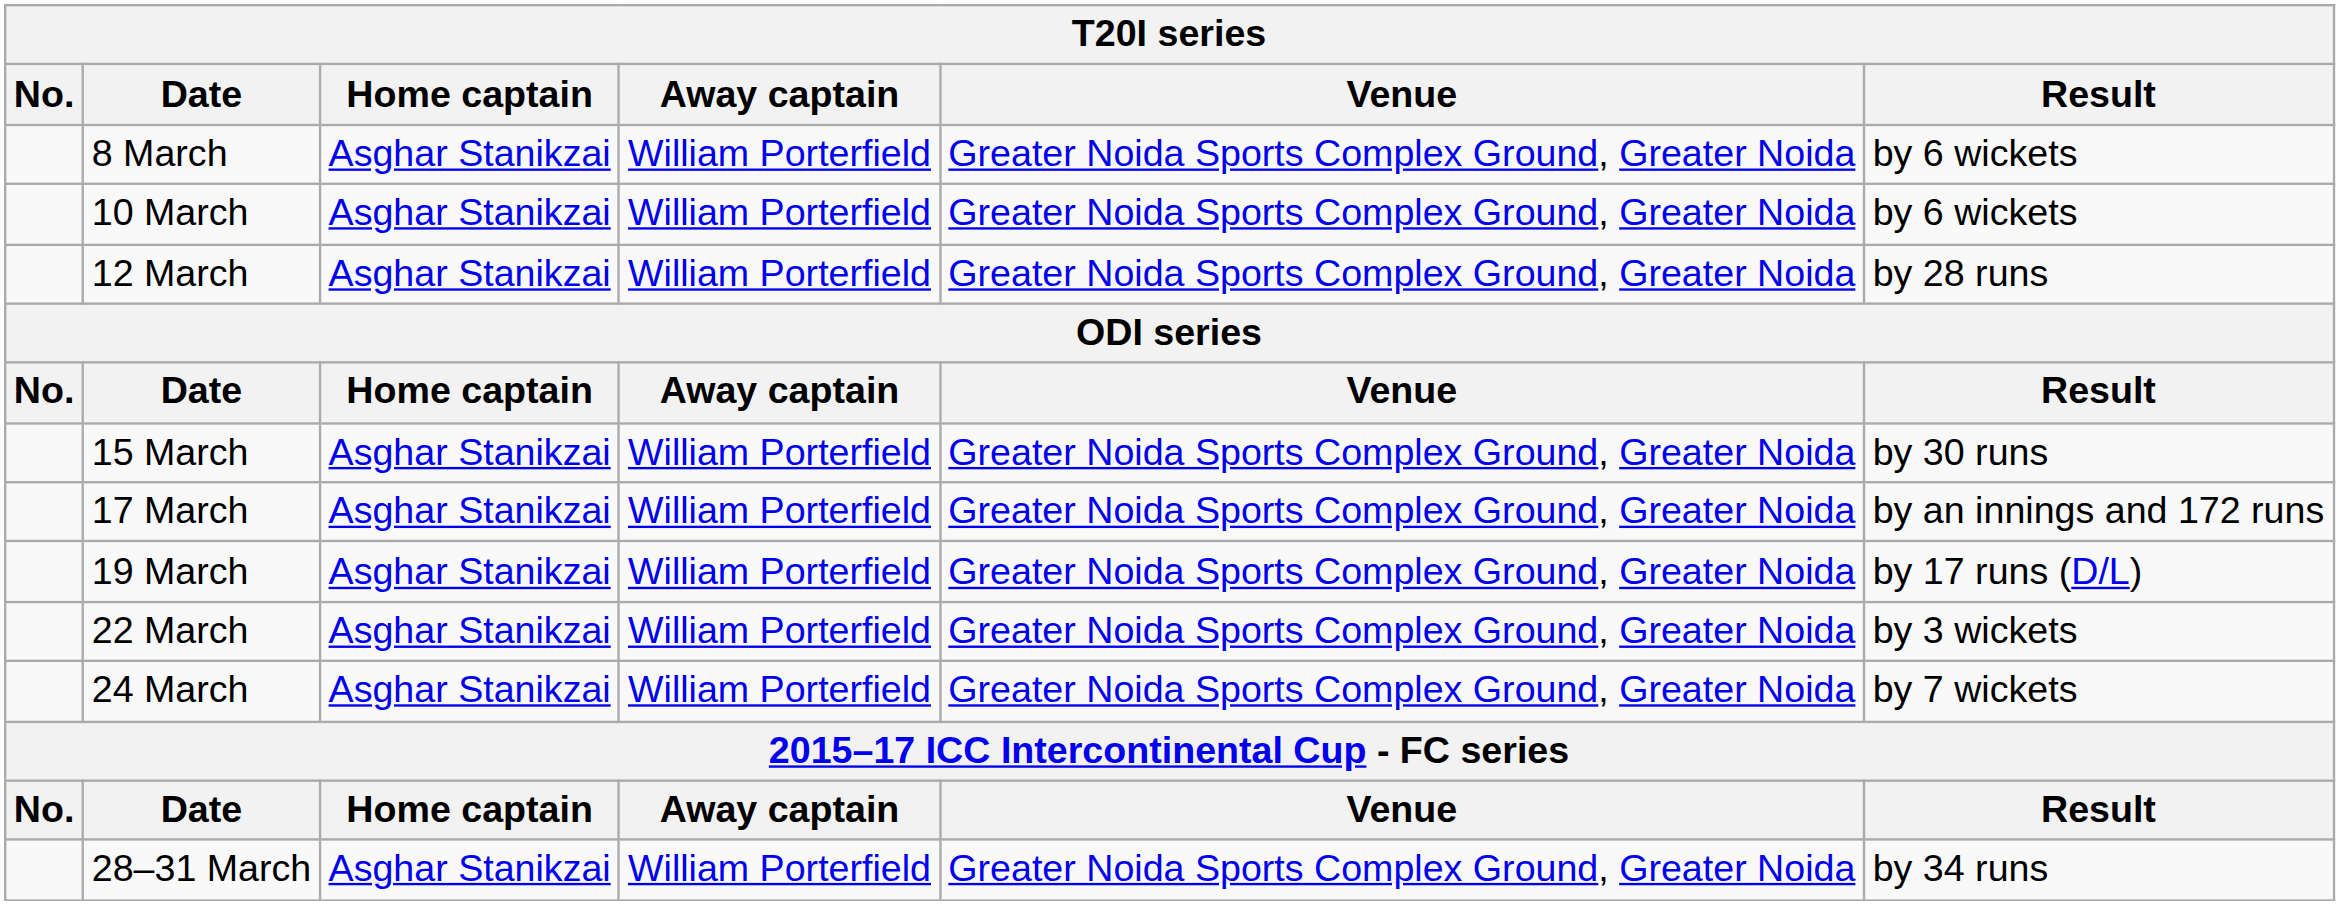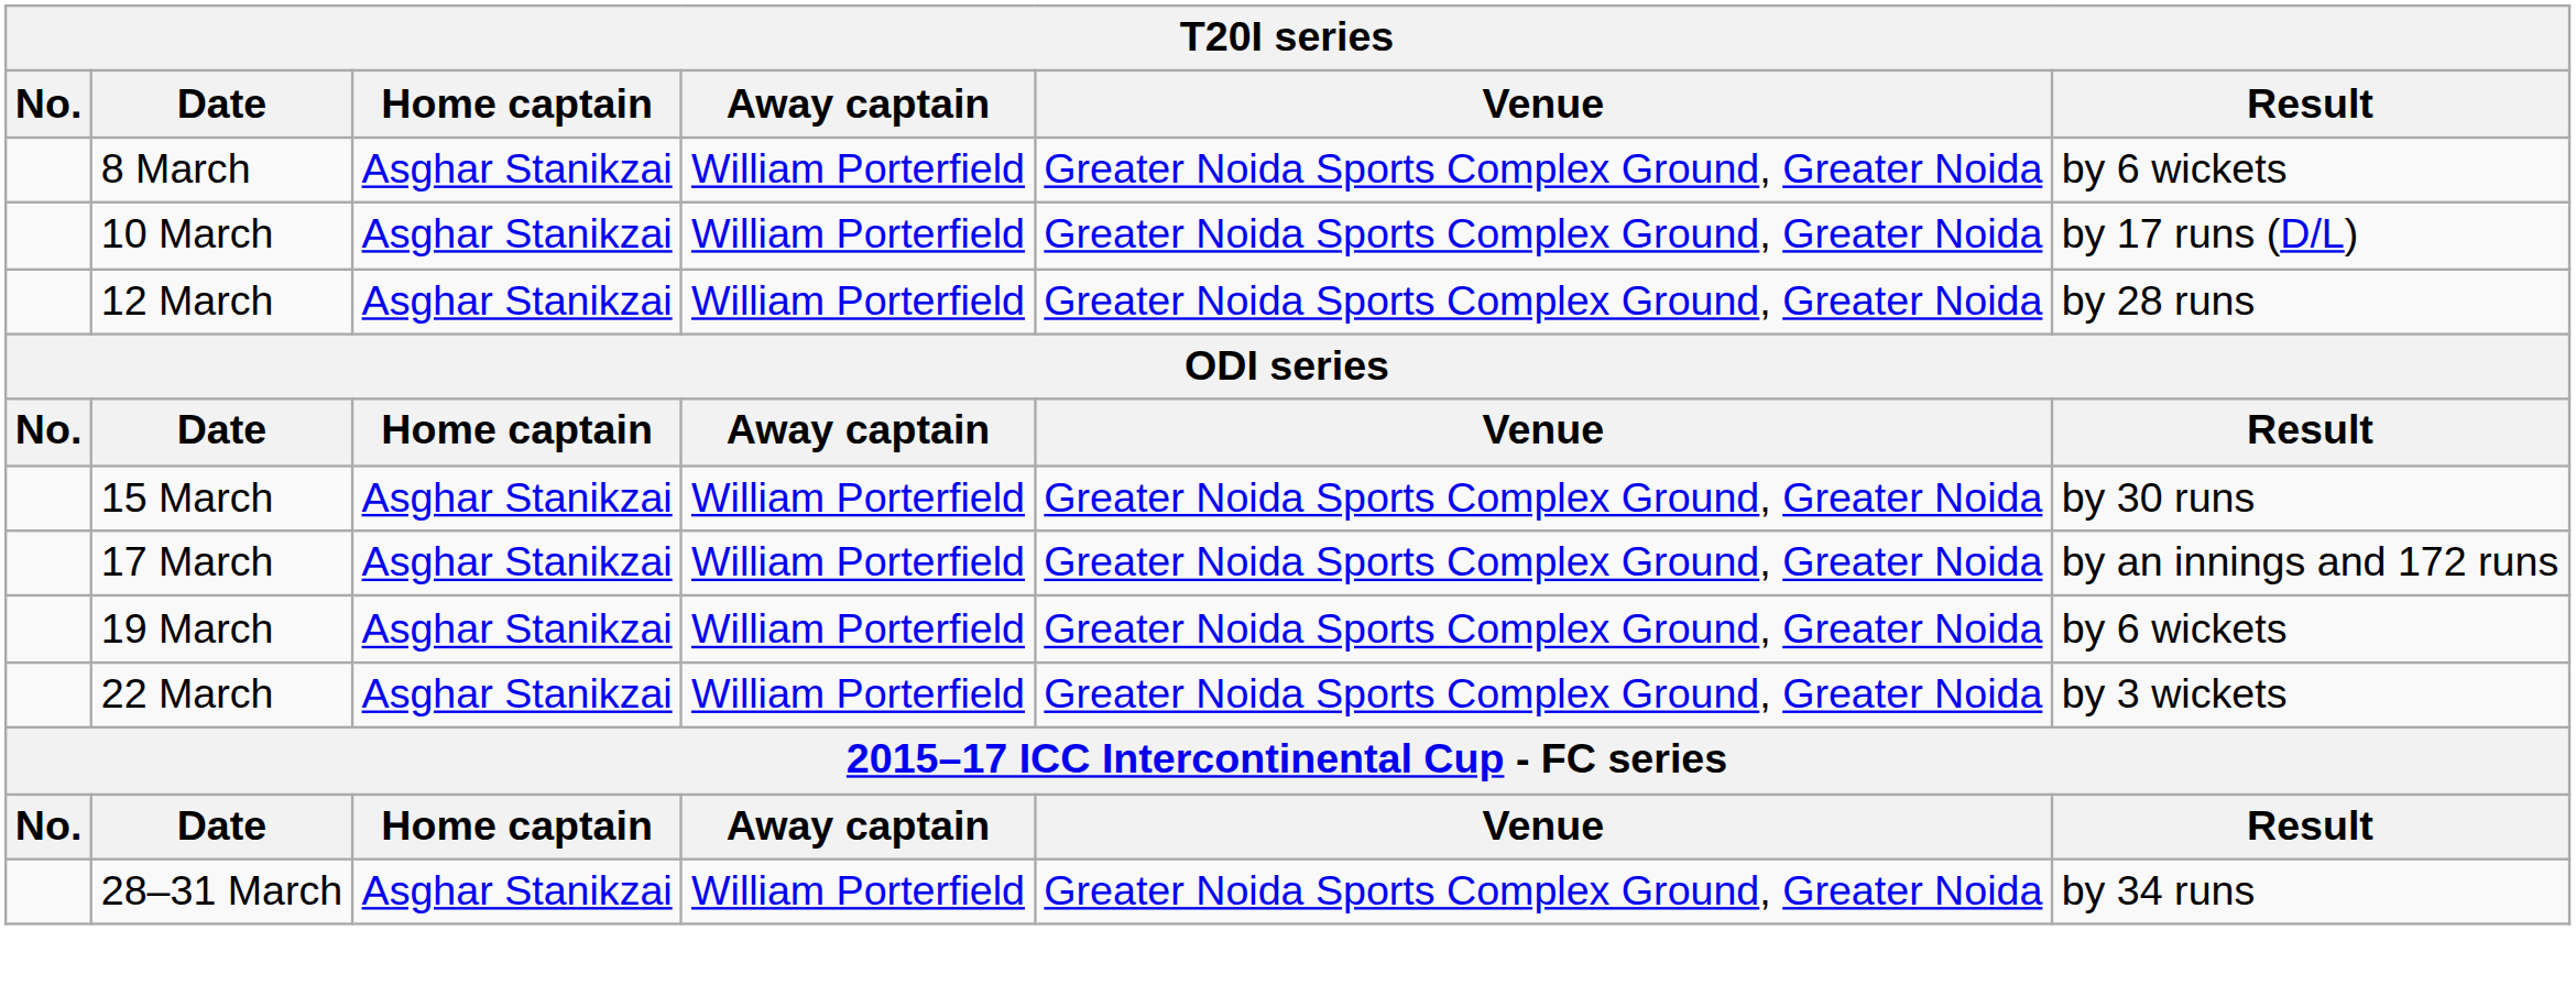 <table class="wikitable">
 <tr>
 <th colspan="6">T20I series</th>
 </tr>
 <tr>
 <th>No.</th>
 <th>Date</th>
 <th>Home captain</th>
 <th>Away captain</th>
 <th>Venue</th>
 <th>Result</th>
 </tr>
 <tr>
 <td></td>
 <td>8 March</td>
 <td><a href='#'>Asghar Stanikzai</a></td>
 <td><a href='#'>William Porterfield</a></td>
 <td><a href='#'>Greater Noida Sports Complex Ground</a>, <a href='#'>Greater Noida</a></td>
 <td> by 6 wickets</td>
 </tr>
 <tr>
 <td></td>
 <td>10 March</td>
 <td><a href='#'>Asghar Stanikzai</a></td>
 <td><a href='#'>William Porterfield</a></td>
 <td><a href='#'>Greater Noida Sports Complex Ground</a>, <a href='#'>Greater Noida</a></td>
-<td> by 6 wickets</td>
+<td> by 17 runs (<a href='#'>D/L</a>)</td>
 </tr>
 <tr>
 <td></td>
 <td>12 March</td>
 <td><a href='#'>Asghar Stanikzai</a></td>
 <td><a href='#'>William Porterfield</a></td>
 <td><a href='#'>Greater Noida Sports Complex Ground</a>, <a href='#'>Greater Noida</a></td>
 <td> by 28 runs</td>
 </tr>
 <tr>
 <th colspan="6">ODI series</th>
 </tr>
 <tr>
 <th>No.</th>
 <th>Date</th>
 <th>Home captain</th>
 <th>Away captain</th>
 <th>Venue</th>
 <th>Result</th>
 </tr>
 <tr>
 <td></td>
 <td>15 March</td>
 <td><a href='#'>Asghar Stanikzai</a></td>
 <td><a href='#'>William Porterfield</a></td>
 <td><a href='#'>Greater Noida Sports Complex Ground</a>, <a href='#'>Greater Noida</a></td>
 <td> by 30 runs</td>
 </tr>
 <tr>
 <td></td>
 <td>17 March</td>
 <td><a href='#'>Asghar Stanikzai</a></td>
 <td><a href='#'>William Porterfield</a></td>
 <td><a href='#'>Greater Noida Sports Complex Ground</a>, <a href='#'>Greater Noida</a></td>
 <td> by an innings and 172 runs</td>
 </tr>
 <tr>
 <td></td>
 <td>19 March</td>
 <td><a href='#'>Asghar Stanikzai</a></td>
 <td><a href='#'>William Porterfield</a></td>
 <td><a href='#'>Greater Noida Sports Complex Ground</a>, <a href='#'>Greater Noida</a></td>
-<td> by 17 runs (<a href='#'>D/L</a>)</td>
+<td> by 6 wickets</td>
 </tr>
 <tr>
 <td></td>
 <td>22 March</td>
 <td><a href='#'>Asghar Stanikzai</a></td>
 <td><a href='#'>William Porterfield</a></td>
 <td><a href='#'>Greater Noida Sports Complex Ground</a>, <a href='#'>Greater Noida</a></td>
 <td> by 3 wickets</td>
-</tr>
-<tr>
-<td></td>
-<td>24 March</td>
-<td><a href='#'>Asghar Stanikzai</a></td>
-<td><a href='#'>William Porterfield</a></td>
-<td><a href='#'>Greater Noida Sports Complex Ground</a>, <a href='#'>Greater Noida</a></td>
-<td> by 7 wickets</td>
 </tr>
 <tr>
 <th colspan="6"><a href='#'>2015–17 ICC Intercontinental Cup</a> - FC series</th>
 </tr>
 <tr>
 <th>No.</th>
 <th>Date</th>
 <th>Home captain</th>
 <th>Away captain</th>
 <th>Venue</th>
 <th>Result</th>
 </tr>
 <tr>
 <td></td>
 <td>28–31 March</td>
 <td><a href='#'>Asghar Stanikzai</a></td>
 <td><a href='#'>William Porterfield</a></td>
 <td><a href='#'>Greater Noida Sports Complex Ground</a>, <a href='#'>Greater Noida</a></td>
 <td> by 34 runs</td>
 </tr>
 </table>
